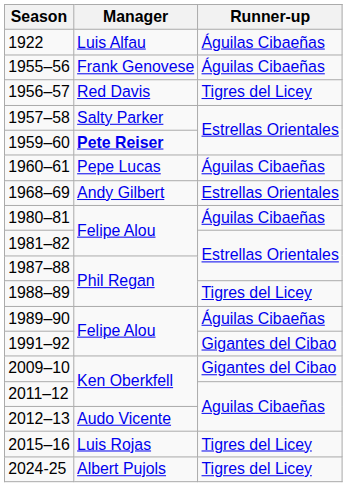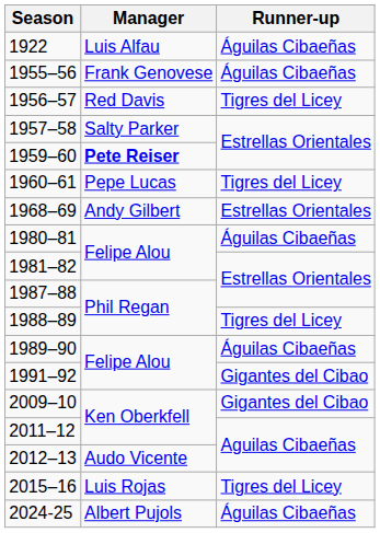 <table class="wikitable">
 <tr>
 <th>Season</th>
 <th>Manager</th>
 <th>Runner-up</th>
 </tr>
 <tr>
 <td>1922</td>
 <td><a href='#'>Luis Alfau</a></td>
 <td><a href='#'>Águilas Cibaeñas</a></td>
 </tr>
 <tr>
 <td>1955–56</td>
 <td><a href='#'>Frank Genovese</a></td>
 <td><a href='#'>Águilas Cibaeñas</a></td>
 </tr>
 <tr>
 <td>1956–57</td>
 <td><a href='#'>Red Davis</a></td>
 <td><a href='#'>Tigres del Licey</a></td>
 </tr>
 <tr>
 <td>1957–58</td>
 <td><a href='#'>Salty Parker</a></td>
 <td rowspan="2"><a href='#'>Estrellas Orientales</a></td>
 </tr>
 <tr>
 <td>1959–60</td>
 <td><strong><a href='#'>Pete Reiser</a></strong></td>
 </tr>
 <tr>
 <td>1960–61</td>
 <td><a href='#'>Pepe Lucas</a></td>
-<td><a href='#'>Águilas Cibaeñas</a></td>
+<td><a href='#'>Tigres del Licey</a></td>
 </tr>
 <tr>
 <td>1968–69</td>
 <td><a href='#'>Andy Gilbert</a></td>
 <td><a href='#'>Estrellas Orientales</a></td>
 </tr>
 <tr>
 <td>1980–81</td>
 <td rowspan="2"><a href='#'>Felipe Alou</a></td>
 <td><a href='#'>Águilas Cibaeñas</a></td>
 </tr>
 <tr>
 <td>1981–82</td>
 <td rowspan="2"><a href='#'>Estrellas Orientales</a></td>
 </tr>
 <tr>
 <td>1987–88</td>
 <td rowspan="2"><a href='#'>Phil Regan</a></td>
 </tr>
 <tr>
 <td>1988–89</td>
 <td><a href='#'>Tigres del Licey</a></td>
 </tr>
 <tr>
 <td>1989–90</td>
 <td rowspan="2"><a href='#'>Felipe Alou</a></td>
 <td><a href='#'>Águilas Cibaeñas</a></td>
 </tr>
 <tr>
 <td>1991–92</td>
 <td><a href='#'>Gigantes del Cibao</a></td>
 </tr>
 <tr>
 <td>2009–10</td>
 <td rowspan="2"><a href='#'>Ken Oberkfell</a></td>
 <td><a href='#'>Gigantes del Cibao</a></td>
 </tr>
 <tr>
 <td>2011–12</td>
 <td rowspan="2"><a href='#'>Aguilas Cibaeñas</a></td>
 </tr>
 <tr>
 <td>2012–13</td>
 <td><a href='#'>Audo Vicente</a></td>
 </tr>
 <tr>
 <td>2015–16</td>
 <td><a href='#'>Luis Rojas</a></td>
 <td><a href='#'>Tigres del Licey</a></td>
 </tr>
 <tr>
 <td>2024-25</td>
 <td><a href='#'>Albert Pujols</a></td>
-<td><a href='#'>Tigres del Licey</a></td>
+<td><a href='#'>Águilas Cibaeñas</a></td>
 </tr>
 </table>
